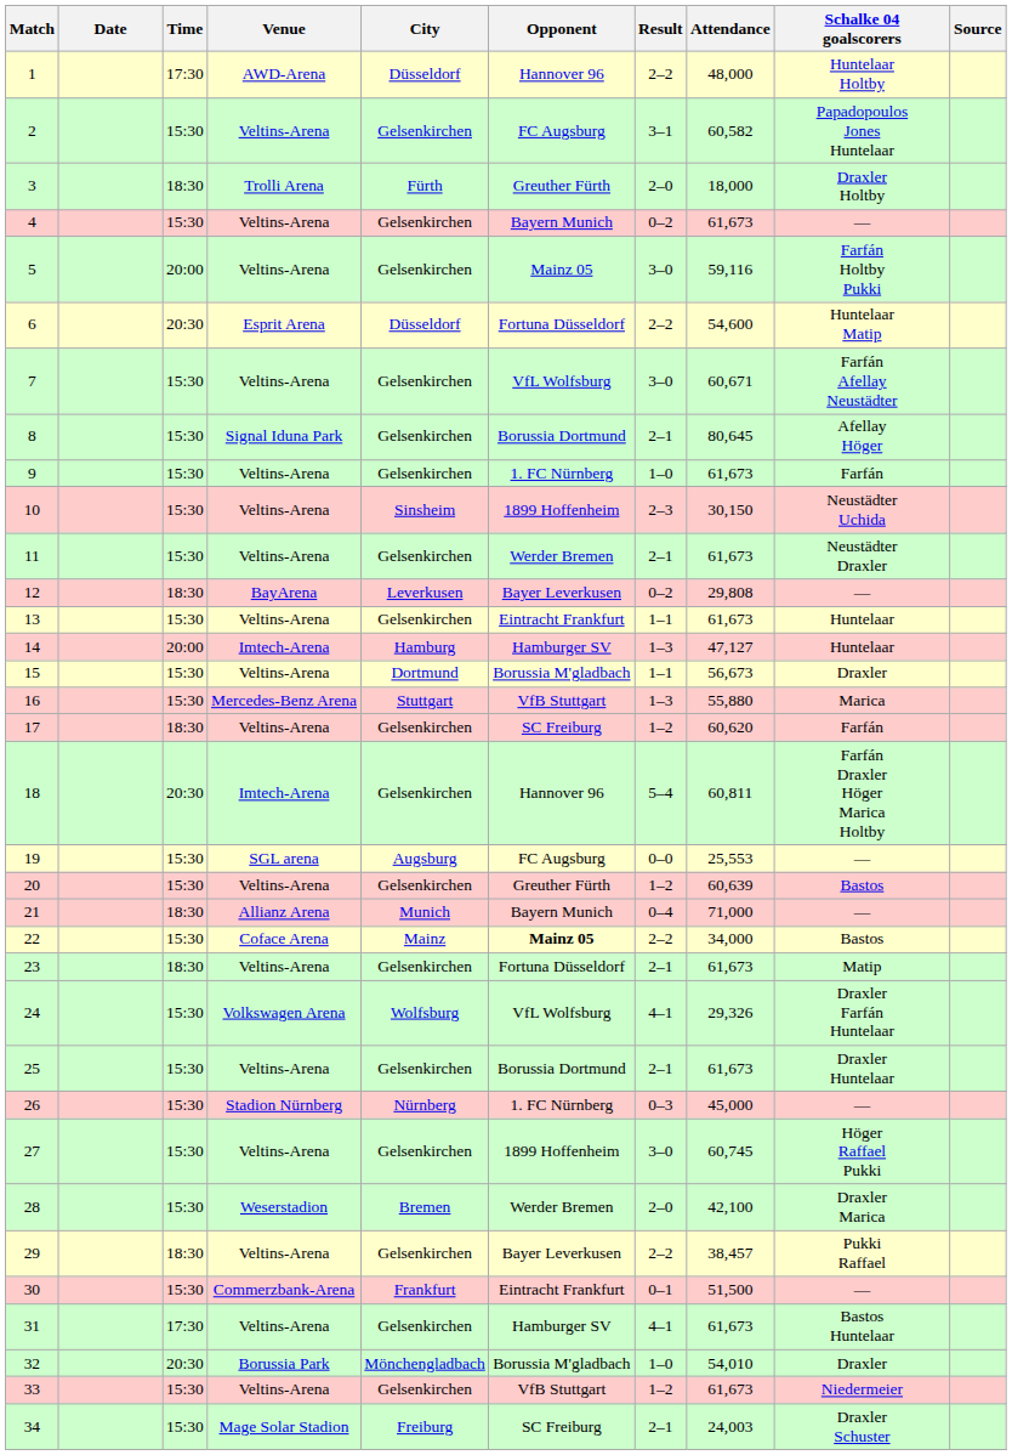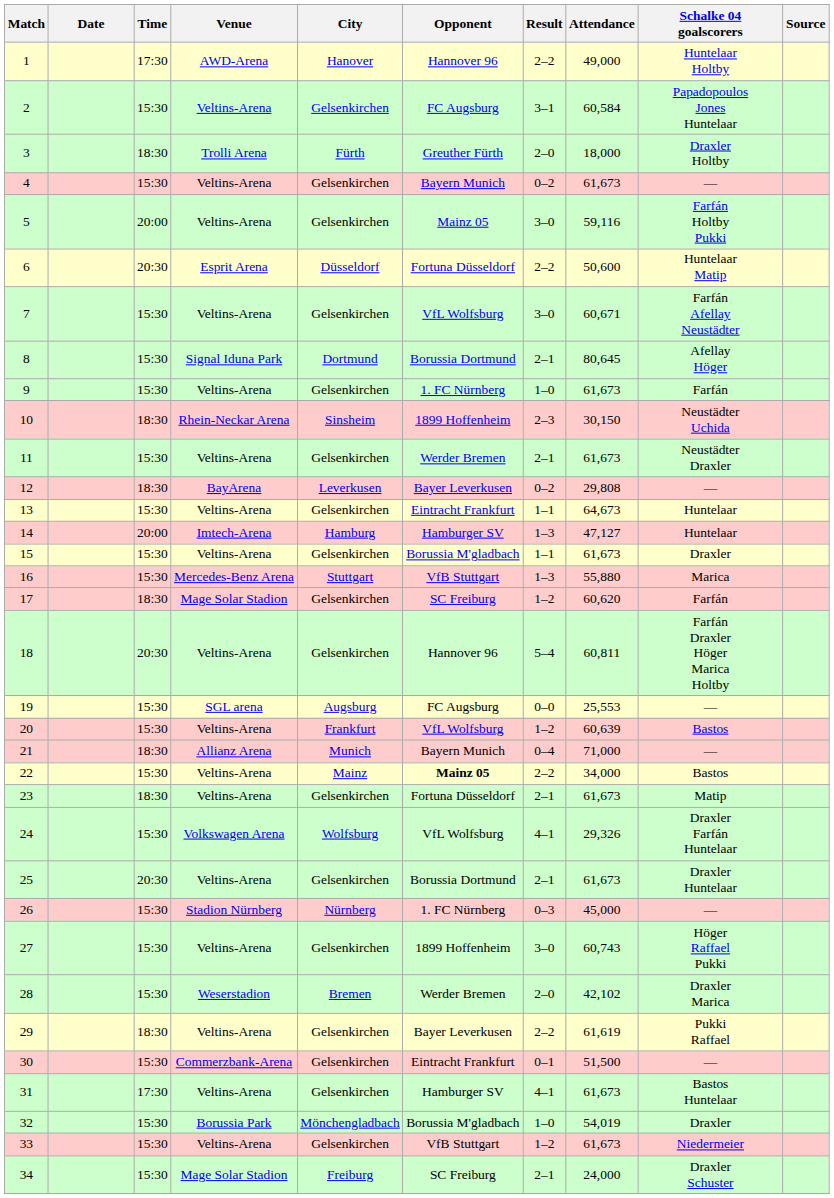 <table class="wikitable" Style="text-align: center;font-size:85%">
 <tr>
 <th>Match</th>
 <th style="width:80px">Date</th>
 <th>Time</th>
 <th>Venue</th>
 <th>City</th>
 <th>Opponent</th>
 <th>Result</th>
 <th>Attendance</th>
 <th style="width:140px"><a href='#'>Schalke 04</a><br>goalscorers</th>
 <th>Source</th>
 </tr>
 <tr style="background:#ffc;">
 <td>1</td>
 <td></td>
 <td>17:30</td>
 <td><a href='#'>AWD-Arena</a></td>
-<td><a href='#'>Düsseldorf</a></td>
+<td><a href='#'>Hanover</a></td>
 <td><a href='#'>Hannover 96</a></td>
 <td>2–2</td>
-<td>48,000</td>
+<td>49,000</td>
 <td><a href='#'>Huntelaar</a>  <br> <a href='#'>Holtby</a> </td>
 <td></td>
 </tr>
 <tr style="background:#cfc;">
 <td>2</td>
 <td></td>
 <td>15:30</td>
 <td><a href='#'>Veltins-Arena</a></td>
 <td><a href='#'>Gelsenkirchen</a></td>
 <td><a href='#'>FC Augsburg</a></td>
 <td>3–1</td>
-<td>60,582</td>
+<td>60,584</td>
 <td><a href='#'>Papadopoulos</a> <br> <a href='#'>Jones</a> <br> Huntelaar </td>
 <td></td>
 </tr>
 <tr style="background:#cfc;">
 <td>3</td>
 <td></td>
 <td>18:30</td>
 <td><a href='#'>Trolli Arena</a></td>
 <td><a href='#'>Fürth</a></td>
 <td><a href='#'>Greuther Fürth</a></td>
 <td>2–0</td>
 <td>18,000</td>
 <td><a href='#'>Draxler</a>  <br> Holtby </td>
 <td></td>
 </tr>
 <tr style="background:#fcc;">
 <td>4</td>
 <td></td>
 <td>15:30</td>
 <td>Veltins-Arena</td>
 <td>Gelsenkirchen</td>
 <td><a href='#'>Bayern Munich</a></td>
 <td>0–2</td>
 <td>61,673</td>
 <td>—</td>
 <td></td>
 </tr>
 <tr style="background:#cfc;">
 <td>5</td>
 <td></td>
 <td>20:00</td>
 <td>Veltins-Arena</td>
 <td>Gelsenkirchen</td>
 <td><a href='#'>Mainz 05</a></td>
 <td>3–0</td>
 <td>59,116</td>
 <td><a href='#'>Farfán</a> <br>Holtby <br><a href='#'>Pukki</a> </td>
 <td></td>
 </tr>
 <tr style="background:#ffc;">
 <td>6</td>
 <td></td>
 <td>20:30</td>
 <td><a href='#'>Esprit Arena</a></td>
 <td><a href='#'>Düsseldorf</a></td>
 <td><a href='#'>Fortuna Düsseldorf</a></td>
 <td>2–2</td>
-<td>54,600</td>
+<td>50,600</td>
 <td>Huntelaar <br><a href='#'>Matip</a> </td>
 <td></td>
 </tr>
 <tr style="background:#cfc;">
 <td>7</td>
 <td></td>
 <td>15:30</td>
 <td>Veltins-Arena</td>
 <td>Gelsenkirchen</td>
 <td><a href='#'>VfL Wolfsburg</a></td>
 <td>3–0</td>
 <td>60,671</td>
 <td>Farfán  <br> <a href='#'>Afellay</a>  <br> <a href='#'>Neustädter</a> </td>
 <td></td>
 </tr>
 <tr style="background:#cfc;">
 <td>8</td>
 <td></td>
 <td>15:30</td>
 <td><a href='#'>Signal Iduna Park</a></td>
-<td>Gelsenkirchen</td>
+<td><a href='#'>Dortmund</a></td>
 <td><a href='#'>Borussia Dortmund</a></td>
 <td>2–1</td>
 <td>80,645</td>
 <td>Afellay  <br> <a href='#'>Höger</a> </td>
 <td></td>
 </tr>
 <tr style="background:#cfc;">
 <td>9</td>
 <td></td>
 <td>15:30</td>
 <td>Veltins-Arena</td>
 <td>Gelsenkirchen</td>
 <td><a href='#'>1. FC Nürnberg</a></td>
 <td>1–0</td>
 <td>61,673</td>
 <td>Farfán </td>
 <td></td>
 </tr>
 <tr>
 </tr>
 <tr style="background:#fcc;">
 <td>10</td>
 <td></td>
-<td>15:30</td>
-<td>Veltins-Arena</td>
+<td>18:30</td>
+<td><a href='#'>Rhein-Neckar Arena</a></td>
 <td><a href='#'>Sinsheim</a></td>
 <td><a href='#'>1899 Hoffenheim</a></td>
 <td>2–3</td>
 <td>30,150</td>
 <td>Neustädter <br><a href='#'>Uchida</a> </td>
 <td></td>
 </tr>
 <tr style="background:#cfc;">
 <td>11</td>
 <td></td>
 <td>15:30</td>
 <td>Veltins-Arena</td>
 <td>Gelsenkirchen</td>
 <td><a href='#'>Werder Bremen</a></td>
 <td>2–1</td>
 <td>61,673</td>
 <td>Neustädter  <br> Draxler </td>
 <td></td>
 </tr>
 <tr style="background:#fcc;">
 <td>12</td>
 <td></td>
 <td>18:30</td>
 <td><a href='#'>BayArena</a></td>
 <td><a href='#'>Leverkusen</a></td>
 <td><a href='#'>Bayer Leverkusen</a></td>
 <td>0–2</td>
 <td>29,808</td>
 <td>—</td>
 <td></td>
 </tr>
 <tr style="background:#ffc;">
 <td>13</td>
 <td></td>
 <td>15:30</td>
 <td>Veltins-Arena</td>
 <td>Gelsenkirchen</td>
 <td><a href='#'>Eintracht Frankfurt</a></td>
 <td>1–1</td>
-<td>61,673</td>
+<td>64,673</td>
 <td>Huntelaar </td>
 <td></td>
 </tr>
 <tr style="background:#fcc;">
 <td>14</td>
 <td></td>
 <td>20:00</td>
 <td><a href='#'>Imtech-Arena</a></td>
 <td><a href='#'>Hamburg</a></td>
 <td><a href='#'>Hamburger SV</a></td>
 <td>1–3</td>
 <td>47,127</td>
 <td>Huntelaar </td>
 <td></td>
 </tr>
 <tr style="background:#ffc;">
 <td>15</td>
 <td></td>
 <td>15:30</td>
 <td>Veltins-Arena</td>
-<td><a href='#'>Dortmund</a></td>
+<td>Gelsenkirchen</td>
 <td><a href='#'>Borussia M'gladbach</a></td>
 <td>1–1</td>
-<td>56,673</td>
+<td>61,673</td>
 <td>Draxler </td>
 <td></td>
 </tr>
 <tr style="background:#fcc;">
 <td>16</td>
 <td></td>
 <td>15:30</td>
 <td><a href='#'>Mercedes-Benz Arena</a></td>
 <td><a href='#'>Stuttgart</a></td>
 <td><a href='#'>VfB Stuttgart</a></td>
 <td>1–3</td>
 <td>55,880</td>
 <td>Marica </td>
 <td></td>
 </tr>
 <tr style="background:#fcc;">
 <td>17</td>
 <td></td>
 <td>18:30</td>
-<td>Veltins-Arena</td>
+<td><a href='#'>Mage Solar Stadion</a></td>
 <td>Gelsenkirchen</td>
 <td><a href='#'>SC Freiburg</a></td>
 <td>1–2</td>
 <td>60,620</td>
 <td>Farfán </td>
 <td></td>
 </tr>
 <tr style="background:#cfc;">
 <td>18</td>
 <td></td>
 <td>20:30</td>
-<td><a href='#'>Imtech-Arena</a></td>
+<td>Veltins-Arena</td>
 <td>Gelsenkirchen</td>
 <td>Hannover 96</td>
 <td>5–4</td>
 <td>60,811</td>
 <td>Farfán  <br> Draxler  <br> Höger  <br> Marica  <br> Holtby </td>
 <td></td>
 </tr>
 <tr style="background:#ffc;">
 <td>19</td>
 <td></td>
 <td>15:30</td>
 <td><a href='#'>SGL arena</a></td>
 <td><a href='#'>Augsburg</a></td>
 <td>FC Augsburg</td>
 <td>0–0</td>
 <td>25,553</td>
 <td>—</td>
 <td></td>
 </tr>
 <tr style="background:#fcc;">
 <td>20</td>
 <td></td>
 <td>15:30</td>
 <td>Veltins-Arena</td>
-<td>Gelsenkirchen</td>
-<td>Greuther Fürth</td>
+<td><a href='#'>Frankfurt</a></td>
+<td><a href='#'>VfL Wolfsburg</a></td>
 <td>1–2</td>
 <td>60,639</td>
 <td><a href='#'>Bastos</a> </td>
 <td></td>
 </tr>
 <tr style="background:#fcc;">
 <td>21</td>
 <td></td>
 <td>18:30</td>
 <td><a href='#'>Allianz Arena</a></td>
 <td><a href='#'>Munich</a></td>
 <td>Bayern Munich</td>
 <td>0–4</td>
 <td>71,000</td>
 <td>—</td>
 <td></td>
 </tr>
 <tr style="background:#ffc;">
 <td>22</td>
 <td></td>
 <td>15:30</td>
-<td><a href='#'>Coface Arena</a></td>
+<td>Veltins-Arena</td>
 <td><a href='#'>Mainz</a></td>
 <td><strong>Mainz 05</strong></td>
 <td>2–2</td>
 <td>34,000</td>
 <td>Bastos </td>
 <td></td>
 </tr>
 <tr style="background:#cfc;">
 <td>23</td>
 <td></td>
 <td>18:30</td>
 <td>Veltins-Arena</td>
 <td>Gelsenkirchen</td>
 <td>Fortuna Düsseldorf</td>
 <td>2–1</td>
 <td>61,673</td>
 <td>Matip </td>
 <td></td>
 </tr>
 <tr style="background:#cfc;">
 <td>24</td>
 <td></td>
 <td>15:30</td>
 <td><a href='#'>Volkswagen Arena</a></td>
 <td><a href='#'>Wolfsburg</a></td>
 <td>VfL Wolfsburg</td>
 <td>4–1</td>
 <td>29,326</td>
 <td>Draxler  <br> Farfán  <br> Huntelaar </td>
 <td></td>
 </tr>
 <tr style="background:#cfc;">
 <td>25</td>
 <td></td>
-<td>15:30</td>
+<td>20:30</td>
 <td>Veltins-Arena</td>
 <td>Gelsenkirchen</td>
 <td>Borussia Dortmund</td>
 <td>2–1</td>
 <td>61,673</td>
 <td>Draxler  <br> Huntelaar </td>
 <td></td>
 </tr>
 <tr style="background:#fcc;">
 <td>26</td>
 <td></td>
 <td>15:30</td>
 <td><a href='#'>Stadion Nürnberg</a></td>
 <td><a href='#'>Nürnberg</a></td>
 <td>1. FC Nürnberg</td>
 <td>0–3</td>
 <td>45,000</td>
 <td>—</td>
 <td></td>
 </tr>
 <tr style="background:#cfc;">
 <td>27</td>
 <td></td>
 <td>15:30</td>
 <td>Veltins-Arena</td>
 <td>Gelsenkirchen</td>
 <td>1899 Hoffenheim</td>
 <td>3–0</td>
-<td>60,745</td>
+<td>60,743</td>
 <td>Höger  <br> <a href='#'>Raffael</a>  <br> Pukki </td>
 <td></td>
 </tr>
 <tr style="background:#cfc;">
 <td>28</td>
 <td></td>
 <td>15:30</td>
 <td><a href='#'>Weserstadion</a></td>
 <td><a href='#'>Bremen</a></td>
 <td>Werder Bremen</td>
 <td>2–0</td>
-<td>42,100</td>
+<td>42,102</td>
 <td>Draxler  <br> Marica </td>
 <td></td>
 </tr>
 <tr style="background:#ffc;">
 <td>29</td>
 <td></td>
 <td>18:30</td>
 <td>Veltins-Arena</td>
 <td>Gelsenkirchen</td>
 <td>Bayer Leverkusen</td>
 <td>2–2</td>
-<td>38,457</td>
+<td>61,619</td>
 <td>Pukki  <br> Raffael </td>
 <td></td>
 </tr>
 <tr style="background:#fcc;">
 <td>30</td>
 <td></td>
 <td>15:30</td>
 <td><a href='#'>Commerzbank-Arena</a></td>
-<td><a href='#'>Frankfurt</a></td>
+<td>Gelsenkirchen</td>
 <td>Eintracht Frankfurt</td>
 <td>0–1</td>
 <td>51,500</td>
 <td>—</td>
 <td></td>
 </tr>
 <tr style="background:#cfc;">
 <td>31</td>
 <td></td>
 <td>17:30</td>
 <td>Veltins-Arena</td>
 <td>Gelsenkirchen</td>
 <td>Hamburger SV</td>
 <td>4–1</td>
 <td>61,673</td>
 <td>Bastos  <br> Huntelaar </td>
 <td></td>
 </tr>
 <tr style="background:#cfc;">
 <td>32</td>
 <td></td>
-<td>20:30</td>
+<td>15:30</td>
 <td><a href='#'>Borussia Park</a></td>
 <td><a href='#'>Mönchengladbach</a></td>
 <td>Borussia M'gladbach</td>
 <td>1–0</td>
-<td>54,010</td>
+<td>54,019</td>
 <td>Draxler </td>
 <td></td>
 </tr>
 <tr style="background:#fcc;">
 <td>33</td>
 <td></td>
 <td>15:30</td>
 <td>Veltins-Arena</td>
 <td>Gelsenkirchen</td>
 <td>VfB Stuttgart</td>
 <td>1–2</td>
 <td>61,673</td>
 <td><a href='#'>Niedermeier</a>  </td>
 <td></td>
 </tr>
 <tr style="background:#cfc;">
 <td>34</td>
 <td></td>
 <td>15:30</td>
 <td><a href='#'>Mage Solar Stadion</a></td>
 <td><a href='#'>Freiburg</a></td>
 <td>SC Freiburg</td>
 <td>2–1</td>
-<td>24,003</td>
+<td>24,000</td>
 <td>Draxler  <br> <a href='#'>Schuster</a>  </td>
 <td></td>
 </tr>
 </table>
